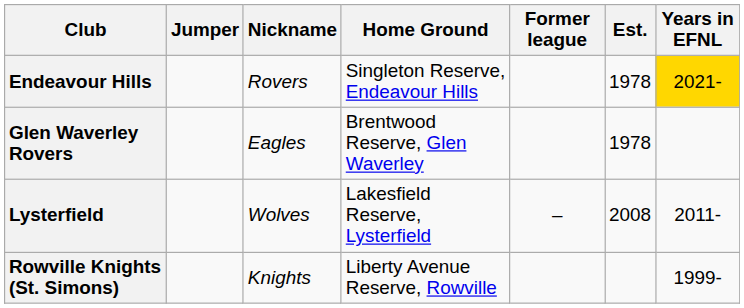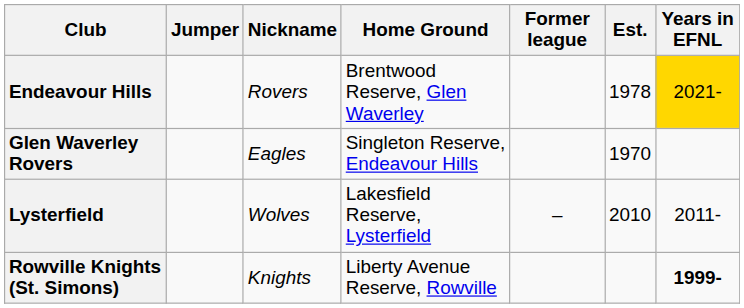 <table class="wikitable sortable " style="text-align:left; width:100%">
 <tr>
 <th>Club</th>
 <th>Jumper</th>
 <th>Nickname</th>
 <th>Home Ground</th>
 <th>Former league</th>
 <th>Est.</th>
 <th>Years in EFNL</th>
 </tr>
 <tr>
 <th style="text-align:left">Endeavour Hills</th>
 <td></td>
 <td><em>Rovers</em></td>
-<td>Singleton Reserve, <a href='#'>Endeavour Hills</a></td>
+<td>Brentwood Reserve, <a href='#'>Glen Waverley</a></td>
 <td align='center'></td>
 <td align="center">1978</td>
 <td align='center' style="background: gold;">2021-</td>
 </tr>
 <tr>
 <th style="text-align:left">Glen Waverley Rovers</th>
 <td></td>
 <td><em>Eagles</em></td>
-<td>Brentwood Reserve, <a href='#'>Glen Waverley</a></td>
+<td>Singleton Reserve, <a href='#'>Endeavour Hills</a></td>
 <td align='center'></td>
-<td align="center">1978</td>
+<td align="center">1970</td>
 <td align='center'></td>
 </tr>
 <tr>
 <th style="text-align:left">Lysterfield</th>
 <td></td>
 <td><em>Wolves</em></td>
 <td>Lakesfield Reserve, <a href='#'>Lysterfield</a></td>
 <td align='center'>–</td>
-<td align="center">2008</td>
+<td align="center">2010</td>
 <td align='center'>2011-</td>
 </tr>
 <tr>
 <th style="text-align:left">Rowville Knights (St. Simons)</th>
 <td></td>
 <td><em>Knights</em></td>
 <td>Liberty Avenue Reserve, <a href='#'>Rowville</a></td>
 <td align='center'></td>
 <td align="center"></td>
-<td align='center'>1999-</td>
+<td align='center'><strong>1999-</strong></td>
 </tr>
 </table>
